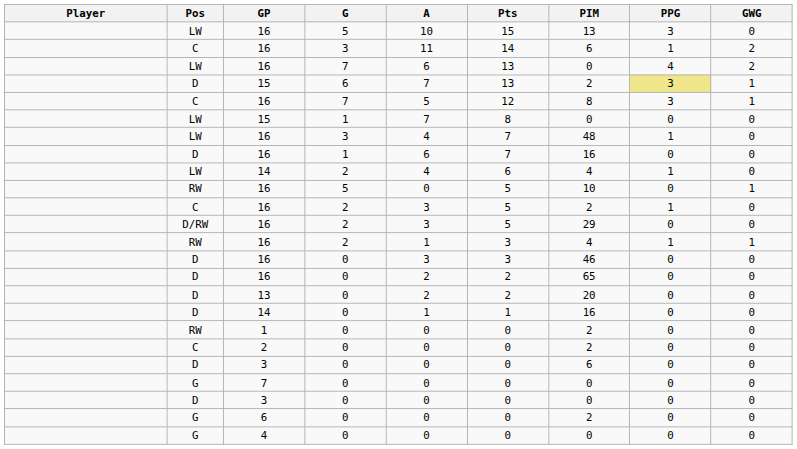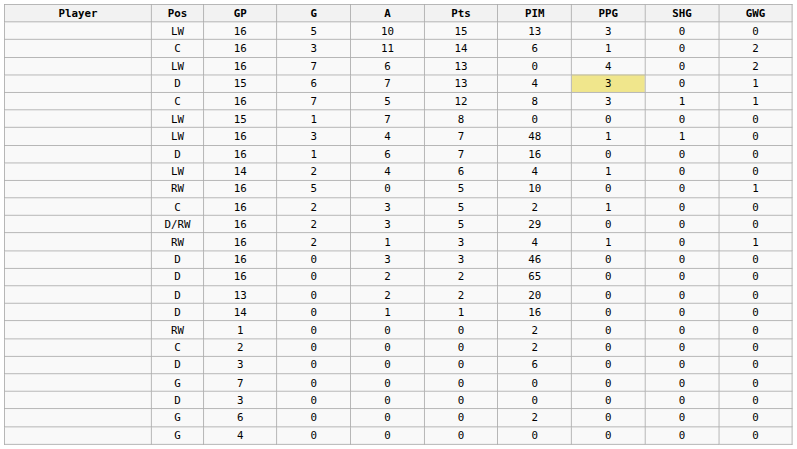 <table class="wikitable sortable" width="60%">
 <tr ALIGN="center">
 <th bgcolor="#DDDDFF" width="10%">Player</th>
 <th bgcolor="#DDDDFF" width="3%" title="Position">Pos</th>
 <th bgcolor="#DDDDFF" width="5%" title="Games played">GP</th>
 <th bgcolor="#DDDDFF" width="5%" title="Goals">G</th>
 <th bgcolor="#DDDDFF" width="5%" title="Assists">A</th>
 <th bgcolor="#DDDDFF" width="5%" title="Points">Pts</th>
 <th bgcolor="#DDDDFF" width="5%" title="Penalties in Minutes">PIM</th>
 <th bgcolor="#DDDDFF" width="5%" title="Power play goals">PPG</th>
+<th bgcolor="#DDDDFF" width="5%" title="Short-handed goals">SHG</th>
 <th bgcolor="#DDDDFF" width="5%" title="Game-winning goals">GWG</th>
 </tr>
 <tr align="center">
 <td align="right"></td>
 <td>LW</td>
 <td>16</td>
 <td>5</td>
 <td>10</td>
 <td>15</td>
 <td>13</td>
 <td>3</td>
 <td>0</td>
+<td>0</td>
 </tr>
 <tr align="center">
 <td align="right"></td>
 <td>C</td>
 <td>16</td>
 <td>3</td>
 <td>11</td>
 <td>14</td>
 <td>6</td>
 <td>1</td>
+<td>0</td>
 <td>2</td>
 </tr>
 <tr align="center">
 <td align="right"></td>
 <td>LW</td>
 <td>16</td>
 <td>7</td>
 <td>6</td>
 <td>13</td>
 <td>0</td>
 <td>4</td>
+<td>0</td>
 <td>2</td>
 </tr>
 <tr align="center">
 <td align="right"></td>
 <td>D</td>
 <td>15</td>
 <td>6</td>
 <td>7</td>
 <td>13</td>
-<td>2</td>
+<td>4</td>
 <td style="background: khaki;">3</td>
+<td>0</td>
 <td>1</td>
 </tr>
 <tr align="center">
 <td align="right"></td>
 <td>C</td>
 <td>16</td>
 <td>7</td>
 <td>5</td>
 <td>12</td>
 <td>8</td>
 <td>3</td>
 <td>1</td>
+<td>1</td>
 </tr>
 <tr align="center">
 <td align="right"></td>
 <td>LW</td>
 <td>15</td>
 <td>1</td>
 <td>7</td>
 <td>8</td>
+<td>0</td>
 <td>0</td>
 <td>0</td>
 <td>0</td>
 </tr>
 <tr align="center">
 <td align="right"></td>
 <td>LW</td>
 <td>16</td>
 <td>3</td>
 <td>4</td>
 <td>7</td>
 <td>48</td>
 <td>1</td>
+<td>1</td>
 <td>0</td>
 </tr>
 <tr align="center">
 <td align="right"></td>
 <td>D</td>
 <td>16</td>
 <td>1</td>
 <td>6</td>
 <td>7</td>
 <td>16</td>
+<td>0</td>
 <td>0</td>
 <td>0</td>
 </tr>
 <tr align="center">
 <td align="right"></td>
 <td>LW</td>
 <td>14</td>
 <td>2</td>
 <td>4</td>
 <td>6</td>
 <td>4</td>
 <td>1</td>
 <td>0</td>
+<td>0</td>
 </tr>
 <tr align="center">
 <td align="right"></td>
 <td>RW</td>
 <td>16</td>
 <td>5</td>
 <td>0</td>
 <td>5</td>
 <td>10</td>
+<td>0</td>
 <td>0</td>
 <td>1</td>
 </tr>
 <tr align="center">
 <td align="right"></td>
 <td>C</td>
 <td>16</td>
 <td>2</td>
 <td>3</td>
 <td>5</td>
 <td>2</td>
 <td>1</td>
 <td>0</td>
+<td>0</td>
 </tr>
 <tr align="center">
 <td align="right"></td>
 <td>D/RW</td>
 <td>16</td>
 <td>2</td>
 <td>3</td>
 <td>5</td>
 <td>29</td>
+<td>0</td>
 <td>0</td>
 <td>0</td>
 </tr>
 <tr align="center">
 <td align="right"></td>
 <td>RW</td>
 <td>16</td>
 <td>2</td>
 <td>1</td>
 <td>3</td>
 <td>4</td>
 <td>1</td>
+<td>0</td>
 <td>1</td>
 </tr>
 <tr align="center">
 <td align="right"></td>
 <td>D</td>
 <td>16</td>
 <td>0</td>
 <td>3</td>
 <td>3</td>
 <td>46</td>
+<td>0</td>
 <td>0</td>
 <td>0</td>
 </tr>
 <tr align="center">
 <td align="right"></td>
 <td>D</td>
 <td>16</td>
 <td>0</td>
 <td>2</td>
 <td>2</td>
 <td>65</td>
 <td>0</td>
 <td>0</td>
+<td>0</td>
 </tr>
 <tr align="center">
 <td align="right"></td>
 <td>D</td>
 <td>13</td>
 <td>0</td>
 <td>2</td>
 <td>2</td>
 <td>20</td>
+<td>0</td>
 <td>0</td>
 <td>0</td>
 </tr>
 <tr align="center">
 <td align="right"></td>
 <td>D</td>
 <td>14</td>
 <td>0</td>
 <td>1</td>
 <td>1</td>
 <td>16</td>
 <td>0</td>
 <td>0</td>
+<td>0</td>
 </tr>
 <tr align="center">
 <td align="right"></td>
 <td>RW</td>
 <td>1</td>
 <td>0</td>
 <td>0</td>
 <td>0</td>
 <td>2</td>
+<td>0</td>
 <td>0</td>
 <td>0</td>
 </tr>
 <tr align="center">
 <td align="right"></td>
 <td>C</td>
 <td>2</td>
 <td>0</td>
 <td>0</td>
 <td>0</td>
 <td>2</td>
 <td>0</td>
 <td>0</td>
+<td>0</td>
 </tr>
 <tr align="center">
 <td align="right"></td>
 <td>D</td>
 <td>3</td>
 <td>0</td>
 <td>0</td>
 <td>0</td>
 <td>6</td>
 <td>0</td>
 <td>0</td>
+<td>0</td>
 </tr>
 <tr align="center">
 <td align="right"></td>
 <td>G</td>
 <td>7</td>
+<td>0</td>
 <td>0</td>
 <td>0</td>
 <td>0</td>
 <td>0</td>
 <td>0</td>
 <td>0</td>
 </tr>
 <tr align="center">
 <td align="right"></td>
 <td>D</td>
 <td>3</td>
 <td>0</td>
 <td>0</td>
 <td>0</td>
 <td>0</td>
 <td>0</td>
 <td>0</td>
+<td>0</td>
 </tr>
 <tr align="center">
 <td align="right"></td>
 <td>G</td>
 <td>6</td>
 <td>0</td>
 <td>0</td>
 <td>0</td>
 <td>2</td>
+<td>0</td>
 <td>0</td>
 <td>0</td>
 </tr>
 <tr align="center">
 <td align="right"></td>
 <td>G</td>
 <td>4</td>
 <td>0</td>
 <td>0</td>
 <td>0</td>
 <td>0</td>
 <td>0</td>
 <td>0</td>
+<td>0</td>
 </tr>
 </table>
